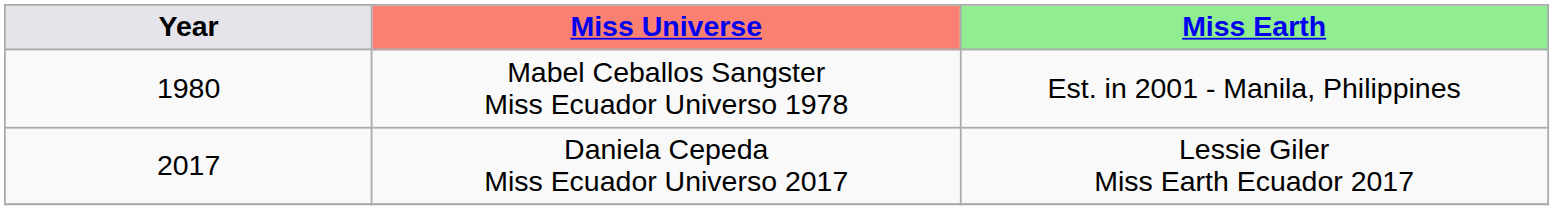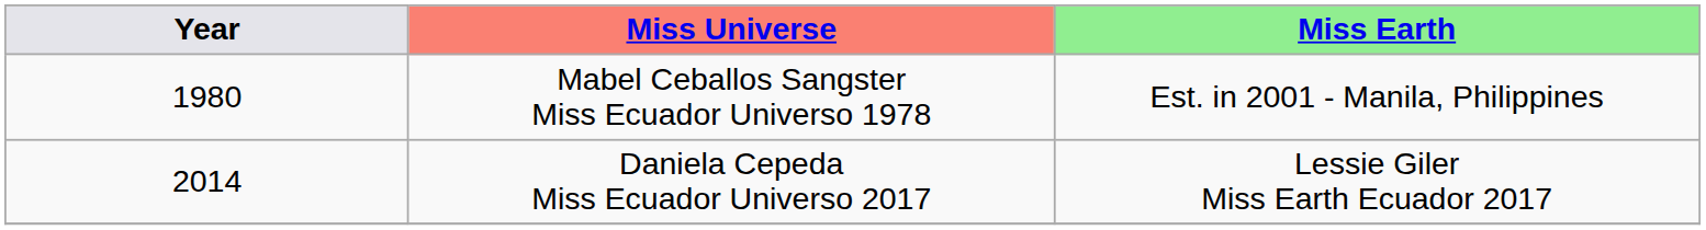 <table class="wikitable" bstyle="margin: 0 1em 0 0; background: white; font-size: 95%;">
 <tr>
 <th style="background:#e4e4ea; width:10%;">Year</th>
 <th style="background:#FA8072; width:16%;"><a href='#'>Miss Universe</a></th>
 <th style="background:#90EE90; width:16%;"><a href='#'>Miss Earth</a></th>
 </tr>
 <tr style="text-align:center;">
 <td>1980</td>
 <td>Mabel Ceballos Sangster<br>Miss Ecuador Universo 1978<br></td>
 <td>Est. in 2001 - Manila, Philippines</td>
 </tr>
 <tr style="text-align:center;">
-<td>2017</td>
+<td>2014</td>
 <td>Daniela Cepeda<br>Miss Ecuador Universo 2017<br></td>
 <td>Lessie Giler<br>Miss Earth Ecuador 2017<br></td>
 </tr>
 <tr style="text-align:center;">
 </tr>
 </table>
